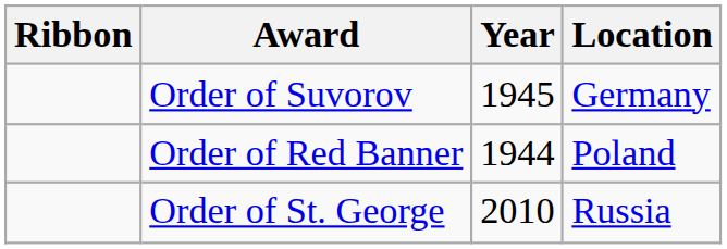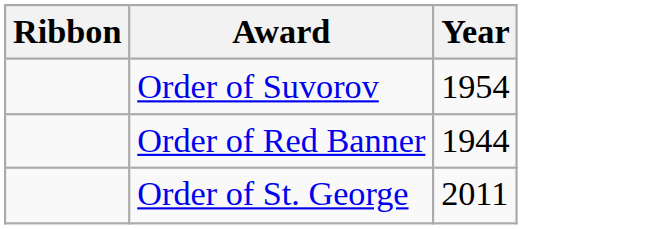 <table class="wikitable">
 <tr style="background:#efefef;">
 <th>Ribbon</th>
 <th>Award</th>
 <th>Year</th>
-<th>Location</th>
 </tr>
 <tr>
 <td></td>
 <td><a href='#'>Order of Suvorov</a></td>
-<td>1945</td>
-<td><a href='#'>Germany</a></td>
+<td>1954</td>
 </tr>
 <tr>
 <td></td>
 <td><a href='#'>Order of Red Banner</a></td>
 <td>1944</td>
-<td><a href='#'>Poland</a></td>
 </tr>
 <tr>
 <td></td>
 <td><a href='#'>Order of St. George</a></td>
-<td>2010</td>
-<td><a href='#'>Russia</a></td>
+<td>2011</td>
 </tr>
 </table>
